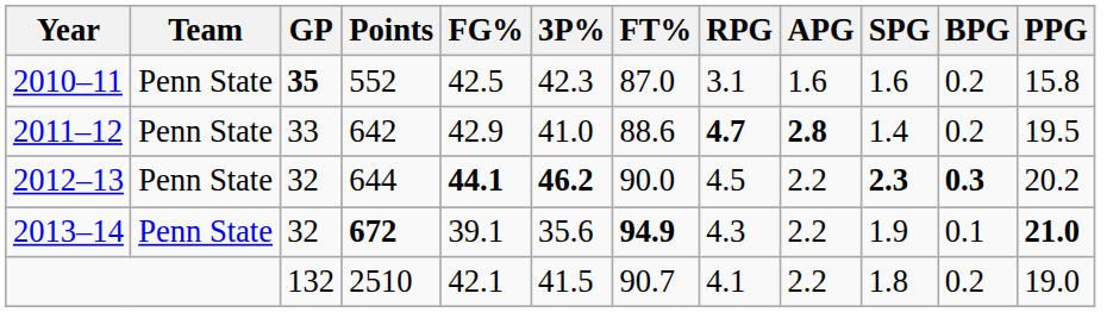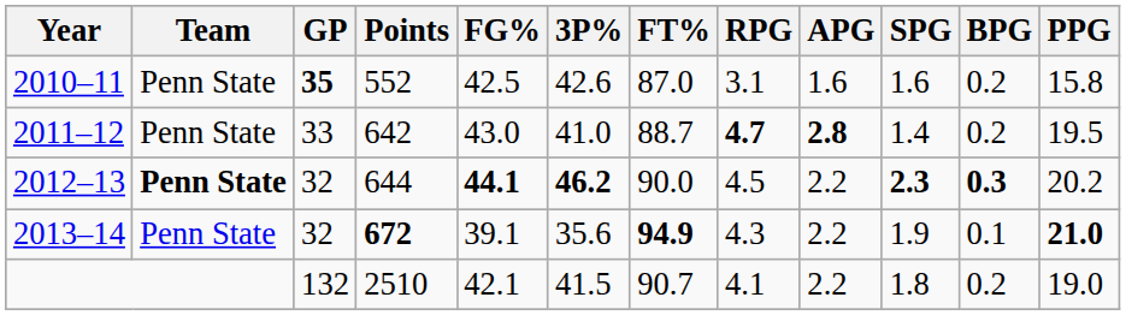 <table class="wikitable">
 <tr>
 <th>Year</th>
 <th>Team</th>
 <th>GP</th>
 <th>Points</th>
 <th>FG%</th>
 <th>3P%</th>
 <th>FT%</th>
 <th>RPG</th>
 <th>APG</th>
 <th>SPG</th>
 <th>BPG</th>
 <th>PPG</th>
 </tr>
 <tr>
 <td><a href='#'>2010–11</a></td>
 <td>Penn State</td>
 <td><strong>35</strong></td>
 <td>552</td>
 <td>42.5</td>
-<td>42.3</td>
+<td>42.6</td>
 <td>87.0</td>
 <td>3.1</td>
 <td>1.6</td>
 <td>1.6</td>
 <td>0.2</td>
 <td>15.8</td>
 </tr>
 <tr>
 <td><a href='#'>2011–12</a></td>
 <td>Penn State</td>
 <td>33</td>
 <td>642</td>
-<td>42.9</td>
+<td>43.0</td>
 <td>41.0</td>
-<td>88.6</td>
+<td>88.7</td>
 <td><strong>4.7</strong></td>
 <td><strong>2.8</strong></td>
 <td>1.4</td>
 <td>0.2</td>
 <td>19.5</td>
 </tr>
 <tr>
 <td><a href='#'>2012–13</a></td>
-<td>Penn State</td>
+<td><strong>Penn State</strong></td>
 <td>32</td>
 <td>644</td>
 <td><strong>44.1</strong></td>
 <td><strong>46.2</strong></td>
 <td>90.0</td>
 <td>4.5</td>
 <td>2.2</td>
 <td><strong>2.3</strong></td>
 <td><strong>0.3</strong></td>
 <td>20.2</td>
 </tr>
 <tr>
 <td><a href='#'>2013–14</a></td>
 <td><a href='#'>Penn State</a></td>
 <td>32</td>
 <td><strong>672</strong></td>
 <td>39.1</td>
 <td>35.6</td>
 <td><strong>94.9</strong></td>
 <td>4.3</td>
 <td>2.2</td>
 <td>1.9</td>
 <td>0.1</td>
 <td><strong>21.0</strong></td>
 </tr>
 <tr>
 <td colspan=2; align=center></td>
 <td>132</td>
 <td>2510</td>
 <td>42.1</td>
 <td>41.5</td>
 <td>90.7</td>
 <td>4.1</td>
 <td>2.2</td>
 <td>1.8</td>
 <td>0.2</td>
 <td>19.0</td>
 </tr>
 </table>
